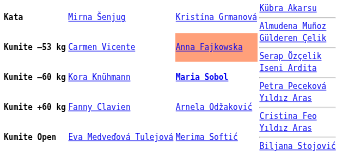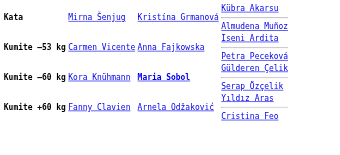 <table>
 <tr>
 <td><strong>Kata</strong></td>
 <td> <a href='#'>Mirna Šenjug</a></td>
 <td> <a href='#'>Kristína Grmanová</a></td>
 <td> <a href='#'>Kübra Akarsu</a><hr> <a href='#'>Almudena Muñoz</a></td>
 </tr>
 <tr>
 <td><strong>Kumite –53 kg</strong></td>
 <td> <a href='#'>Carmen Vicente</a></td>
-<td style="background: lightsalmon;"> <a href='#'>Anna Fajkowska</a></td>
-<td> <a href='#'>Gülderen Çelik</a><hr> <a href='#'>Serap Özçelik</a></td>
+<td> <a href='#'>Anna Fajkowska</a></td>
+<td> <a href='#'>Iseni Ardita</a><hr> <a href='#'>Petra Peceková</a></td>
 </tr>
 <tr>
 <td><strong>Kumite –60 kg</strong></td>
 <td> <a href='#'>Kora Knühmann</a></td>
 <td><strong> <a href='#'>Maria Sobol</a></strong></td>
-<td> <a href='#'>Iseni Ardita</a><hr> <a href='#'>Petra Peceková</a></td>
+<td> <a href='#'>Gülderen Çelik</a><hr> <a href='#'>Serap Özçelik</a></td>
 </tr>
 <tr>
 <td><strong>Kumite +60 kg</strong></td>
 <td> <a href='#'>Fanny Clavien</a></td>
 <td> <a href='#'>Arnela Odžaković</a></td>
 <td> <a href='#'>Yıldız Aras</a><hr> <a href='#'>Cristina Feo </a></td>
 </tr>
-<tr>
-<td><strong>Kumite Open</strong></td>
-<td> <a href='#'>Eva Medveďová Tulejová</a></td>
-<td> <a href='#'>Merima Softić</a></td>
-<td> <a href='#'>Yıldız Aras</a><hr> <a href='#'>Biljana Stojović</a></td>
-</tr>
 </table>
